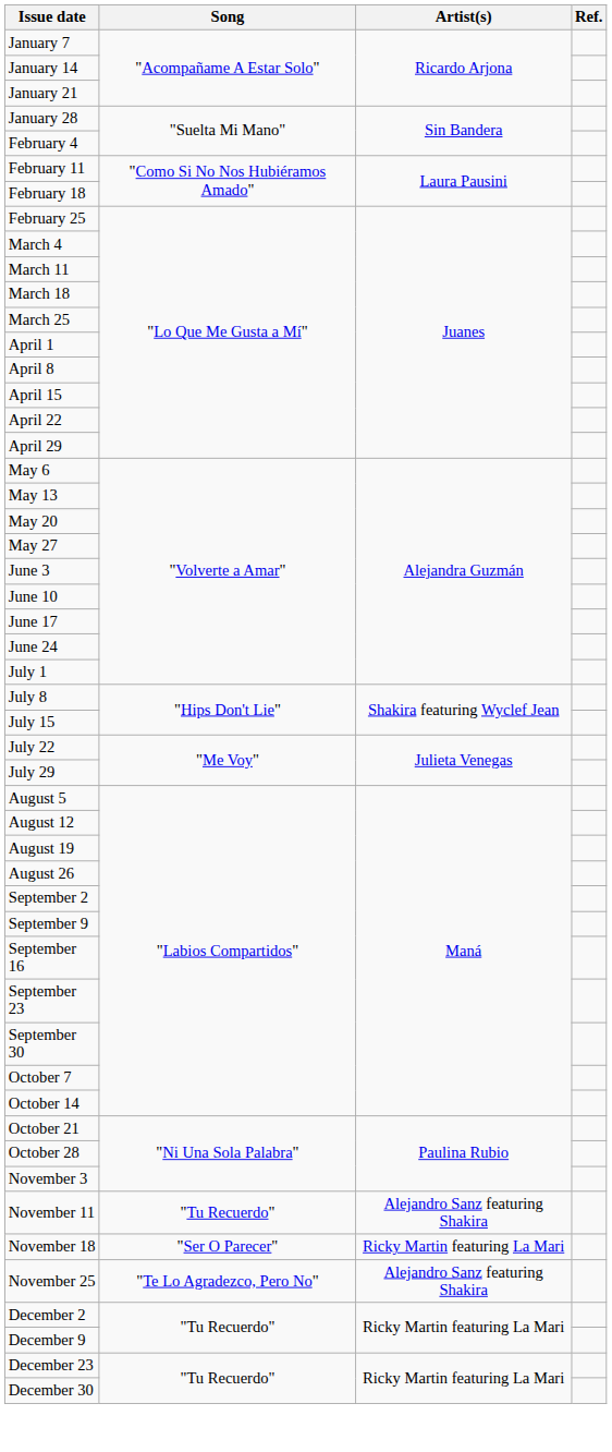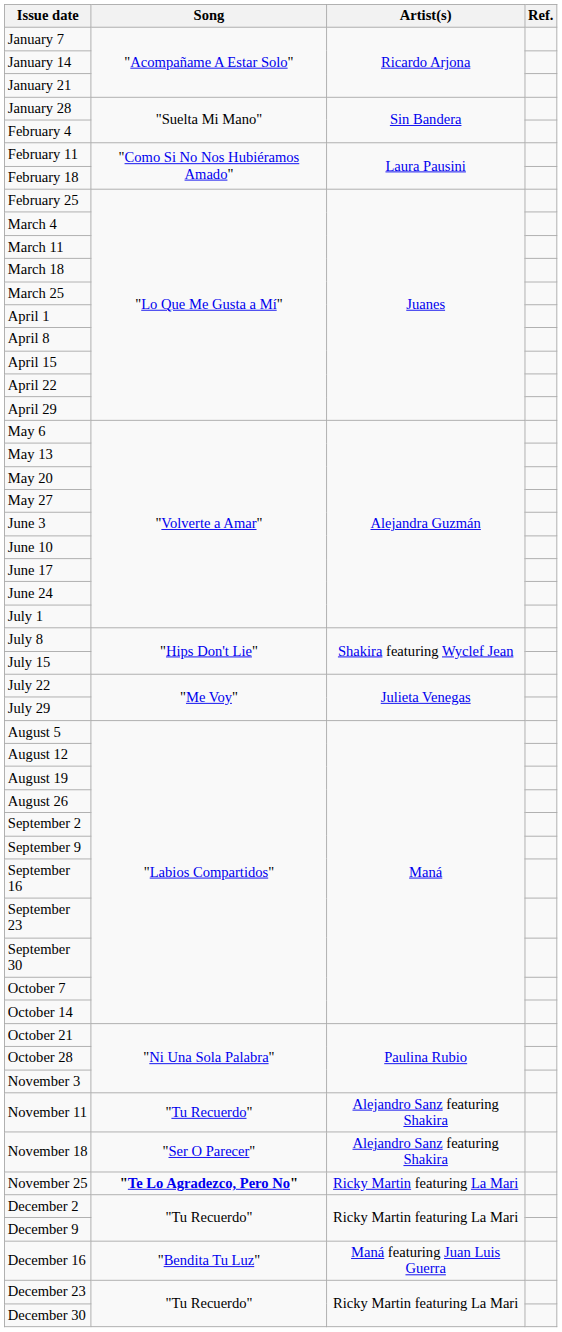 <table class="wikitable">
 <tr>
 <th>Issue date</th>
 <th>Song</th>
 <th>Artist(s)</th>
 <th>Ref.</th>
 </tr>
 <tr>
 <td>January 7</td>
 <td style="text-align: center;" rowspan="3">"<a href='#'>Acompañame A Estar Solo</a>"</td>
 <td style="text-align: center;" rowspan="3"><a href='#'>Ricardo Arjona</a></td>
 <td style="text-align: center;"></td>
 </tr>
 <tr>
 <td>January 14</td>
 <td style="text-align: center;"></td>
 </tr>
 <tr>
 <td>January 21</td>
 <td style="text-align: center;"></td>
 </tr>
 <tr>
 <td>January 28</td>
 <td style="text-align: center;" rowspan="2">"Suelta Mi Mano"</td>
 <td style="text-align: center;" rowspan="2"><a href='#'>Sin Bandera</a></td>
 <td style="text-align: center;"></td>
 </tr>
 <tr>
 <td>February 4</td>
 <td style="text-align: center;"></td>
 </tr>
 <tr>
 <td>February 11</td>
 <td style="text-align: center;" rowspan="2">"<a href='#'>Como Si No Nos Hubiéramos Amado</a>"</td>
 <td style="text-align: center;" rowspan="2"><a href='#'>Laura Pausini</a></td>
 <td style="text-align: center;"></td>
 </tr>
 <tr>
 <td>February 18</td>
 <td style="text-align: center;"></td>
 </tr>
 <tr>
 <td>February 25</td>
 <td style="text-align: center;" rowspan="10">"<a href='#'>Lo Que Me Gusta a Mí</a>"</td>
 <td style="text-align: center;" rowspan="10"><a href='#'>Juanes</a></td>
 <td style="text-align: center;"></td>
 </tr>
 <tr>
 <td>March 4</td>
 <td style="text-align: center;"></td>
 </tr>
 <tr>
 <td>March 11</td>
 <td style="text-align: center;"></td>
 </tr>
 <tr>
 <td>March 18</td>
 <td style="text-align: center;"></td>
 </tr>
 <tr>
 <td>March 25</td>
 <td style="text-align: center;"></td>
 </tr>
 <tr>
 <td>April 1</td>
 <td style="text-align: center;"></td>
 </tr>
 <tr>
 <td>April 8</td>
 <td style="text-align: center;"></td>
 </tr>
 <tr>
 <td>April 15</td>
 <td style="text-align: center;"></td>
 </tr>
 <tr>
 <td>April 22</td>
 <td style="text-align: center;"></td>
 </tr>
 <tr>
 <td>April 29</td>
 <td style="text-align: center;"></td>
 </tr>
 <tr>
 <td>May 6</td>
 <td style="text-align: center;" rowspan="9">"<a href='#'>Volverte a Amar</a>"</td>
 <td style="text-align: center;" rowspan="9"><a href='#'>Alejandra Guzmán</a></td>
 <td style="text-align: center;"></td>
 </tr>
 <tr>
 <td>May 13</td>
 <td style="text-align: center;"></td>
 </tr>
 <tr>
 <td>May 20</td>
 <td style="text-align: center;"></td>
 </tr>
 <tr>
 <td>May 27</td>
 <td style="text-align: center;"></td>
 </tr>
 <tr>
 <td>June 3</td>
 <td style="text-align: center;"></td>
 </tr>
 <tr>
 <td>June 10</td>
 <td style="text-align: center;"></td>
 </tr>
 <tr>
 <td>June 17</td>
 <td style="text-align: center;"></td>
 </tr>
 <tr>
 <td>June 24</td>
 <td style="text-align: center;"></td>
 </tr>
 <tr>
 <td>July 1</td>
 <td style="text-align: center;"></td>
 </tr>
 <tr>
 <td>July 8</td>
 <td style="text-align: center;" rowspan="2">"<a href='#'>Hips Don't Lie</a>"</td>
 <td style="text-align: center;" rowspan="2"><a href='#'>Shakira</a> featuring <a href='#'>Wyclef Jean</a></td>
 <td style="text-align: center;"></td>
 </tr>
 <tr>
 <td>July 15</td>
 <td style="text-align: center;"></td>
 </tr>
 <tr>
 <td>July 22</td>
 <td style="text-align: center;" rowspan="2">"<a href='#'>Me Voy</a>"</td>
 <td style="text-align: center;" rowspan="2"><a href='#'>Julieta Venegas</a></td>
 <td style="text-align: center;"></td>
 </tr>
 <tr>
 <td>July 29</td>
 <td style="text-align: center;"></td>
 </tr>
 <tr>
 <td>August 5</td>
 <td style="text-align: center;" rowspan="11">"<a href='#'>Labios Compartidos</a>"</td>
 <td style="text-align: center;" rowspan="11"><a href='#'>Maná</a></td>
 <td style="text-align: center;"></td>
 </tr>
 <tr>
 <td>August 12</td>
 <td style="text-align: center;"></td>
 </tr>
 <tr>
 <td>August 19</td>
 <td style="text-align: center;"></td>
 </tr>
 <tr>
 <td>August 26</td>
 <td style="text-align: center;"></td>
 </tr>
 <tr>
 <td>September 2</td>
 <td style="text-align: center;"></td>
 </tr>
 <tr>
 <td>September 9</td>
 <td style="text-align: center;"></td>
 </tr>
 <tr>
 <td>September 16</td>
 <td style="text-align: center;"></td>
 </tr>
 <tr>
 <td>September 23</td>
 <td style="text-align: center;"></td>
 </tr>
 <tr>
 <td>September 30</td>
 <td style="text-align: center;"></td>
 </tr>
 <tr>
 <td>October 7</td>
 <td style="text-align: center;"></td>
 </tr>
 <tr>
 <td>October 14</td>
 <td style="text-align: center;"></td>
 </tr>
 <tr>
 <td>October 21</td>
 <td style="text-align: center;" rowspan="3">"<a href='#'>Ni Una Sola Palabra</a>"</td>
 <td style="text-align: center;" rowspan="3"><a href='#'>Paulina Rubio</a></td>
 <td style="text-align: center;"></td>
 </tr>
 <tr>
 <td>October 28</td>
 <td style="text-align: center;"></td>
 </tr>
 <tr>
 <td>November 3</td>
 <td style="text-align: center;"></td>
 </tr>
 <tr>
 <td>November 11</td>
 <td style="text-align: center;" rowspan="1">"<a href='#'>Tu Recuerdo</a>"</td>
 <td style="text-align: center;" rowspan="1"><a href='#'>Alejandro Sanz</a> featuring <a href='#'>Shakira</a></td>
 <td style="text-align: center;"></td>
 </tr>
 <tr>
 <td>November 18</td>
 <td style="text-align: center;" rowspan="1">"<a href='#'>Ser O Parecer</a>"</td>
-<td style="text-align: center;" rowspan="1"><a href='#'>Ricky Martin</a> featuring <a href='#'>La Mari</a></td>
+<td style="text-align: center;" rowspan="1"><a href='#'>Alejandro Sanz</a> featuring <a href='#'>Shakira</a></td>
 <td style="text-align: center;"></td>
 </tr>
 <tr>
 <td>November 25</td>
-<td style="text-align: center;" rowspan="1">"<a href='#'>Te Lo Agradezco, Pero No</a>"</td>
-<td style="text-align: center;" rowspan="1"><a href='#'>Alejandro Sanz</a> featuring <a href='#'>Shakira</a></td>
+<td style="text-align: center;" rowspan="1"><strong>"<a href='#'>Te Lo Agradezco, Pero No</a>"</strong></td>
+<td style="text-align: center;" rowspan="1"><a href='#'>Ricky Martin</a> featuring <a href='#'>La Mari</a></td>
 <td style="text-align: center;"></td>
 </tr>
 <tr>
 <td>December 2</td>
 <td style="text-align: center;" rowspan="2">"Tu Recuerdo"</td>
 <td style="text-align: center;" rowspan="2">Ricky Martin featuring La Mari</td>
 <td style="text-align: center;"></td>
 </tr>
 <tr>
 <td>December 9</td>
 <td style="text-align: center;"></td>
 </tr>
 <tr>
+<td>December 16</td>
+<td style="text-align: center;" rowspan="1">"<a href='#'>Bendita Tu Luz</a>"</td>
+<td style="text-align: center;" rowspan="1"><a href='#'>Maná</a> featuring <a href='#'>Juan Luis Guerra</a></td>
+<td style="text-align: center;"></td>
+</tr>
+<tr>
 <td>December 23</td>
 <td style="text-align: center;" rowspan="2">"Tu Recuerdo"</td>
 <td style="text-align: center;" rowspan="2">Ricky Martin featuring La Mari</td>
 <td style="text-align: center;"></td>
 </tr>
 <tr>
 <td>December 30</td>
 <td style="text-align: center;"></td>
 </tr>
 </table>
